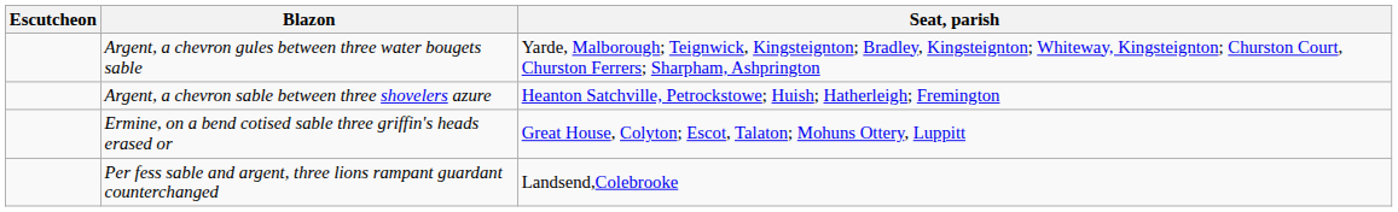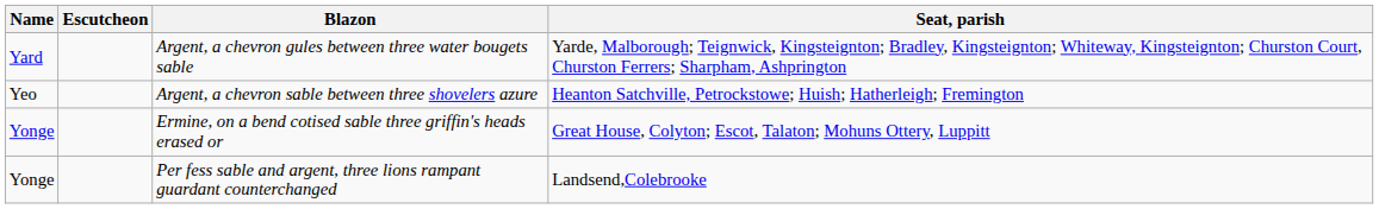 <table class="wikitable">
 <tr>
+<th>Name</th>
 <th>Escutcheon</th>
 <th>Blazon</th>
 <th>Seat, parish</th>
 </tr>
 <tr>
+<td><a href='#'>Yard</a></td>
 <td></td>
 <td><em>Argent, a chevron gules between three water bougets sable</em></td>
 <td>Yarde, <a href='#'>Malborough</a>; <a href='#'>Teignwick</a>, <a href='#'>Kingsteignton</a>; <a href='#'>Bradley</a>, <a href='#'>Kingsteignton</a>; <a href='#'>Whiteway, Kingsteignton</a>; <a href='#'>Churston Court</a>, <a href='#'>Churston Ferrers</a>; <a href='#'>Sharpham, Ashprington</a></td>
 </tr>
 <tr>
+<td>Yeo</td>
 <td></td>
 <td><em>Argent, a chevron sable between three <a href='#'>shovelers</a> azure</em></td>
 <td><a href='#'>Heanton Satchville, Petrockstowe</a>; <a href='#'>Huish</a>; <a href='#'>Hatherleigh</a>; <a href='#'>Fremington</a></td>
 </tr>
 <tr>
+<td><a href='#'>Yonge</a></td>
 <td></td>
 <td><em>Ermine, on a bend cotised sable three griffin's heads erased or</em></td>
 <td><a href='#'>Great House</a>, <a href='#'>Colyton</a>; <a href='#'>Escot</a>, <a href='#'>Talaton</a>; <a href='#'>Mohuns Ottery</a>, <a href='#'>Luppitt</a></td>
 </tr>
 <tr>
+<td>Yonge</td>
 <td></td>
 <td><em>Per fess sable and argent, three lions rampant guardant counterchanged</em></td>
 <td>Landsend,<a href='#'>Colebrooke</a></td>
 </tr>
 </table>
